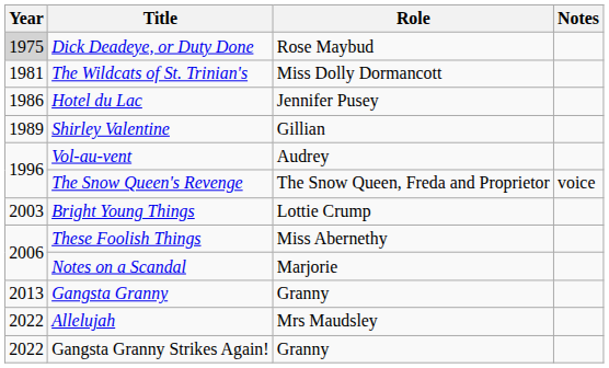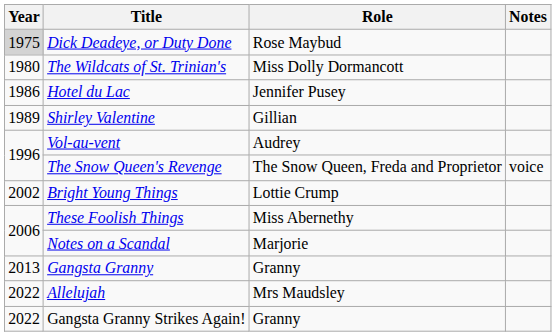 <table class="wikitable sortable">
 <tr>
 <th>Year</th>
 <th>Title</th>
 <th>Role</th>
 <th class = "unsortable">Notes</th>
 </tr>
 <tr>
 <td style="background: lightgrey;">1975</td>
 <td><em><a href='#'>Dick Deadeye, or Duty Done</a></em></td>
 <td>Rose Maybud</td>
 <td></td>
 </tr>
 <tr>
-<td>1981</td>
+<td>1980</td>
 <td><em><a href='#'>The Wildcats of St. Trinian's</a></em></td>
 <td>Miss Dolly Dormancott</td>
 <td></td>
 </tr>
 <tr>
 <td>1986</td>
 <td><em><a href='#'>Hotel du Lac</a></em></td>
 <td>Jennifer Pusey</td>
 <td></td>
 </tr>
 <tr>
 <td>1989</td>
 <td><em><a href='#'>Shirley Valentine</a></em></td>
 <td>Gillian</td>
 <td></td>
 </tr>
 <tr>
 <td rowspan=2>1996</td>
 <td><em><a href='#'>Vol-au-vent</a></em></td>
 <td>Audrey</td>
 <td></td>
 </tr>
 <tr>
 <td><em><a href='#'>The Snow Queen's Revenge</a></em></td>
 <td>The Snow Queen, Freda and Proprietor</td>
 <td>voice</td>
 </tr>
 <tr>
-<td>2003</td>
+<td>2002</td>
 <td><em><a href='#'>Bright Young Things</a></em></td>
 <td>Lottie Crump</td>
 <td></td>
 </tr>
 <tr>
 <td rowspan=2>2006</td>
 <td><em><a href='#'>These Foolish Things</a></em></td>
 <td>Miss Abernethy</td>
 <td></td>
 </tr>
 <tr>
 <td><em><a href='#'>Notes on a Scandal</a></em></td>
 <td>Marjorie</td>
 <td></td>
 </tr>
 <tr>
 <td>2013</td>
 <td><em><a href='#'>Gangsta Granny</a></em></td>
 <td>Granny</td>
 <td></td>
 </tr>
 <tr>
 <td rowspan=1>2022</td>
 <td><em><a href='#'>Allelujah</a></em></td>
 <td>Mrs Maudsley</td>
 <td></td>
 </tr>
 <tr>
 <td>2022</td>
 <td>Gangsta Granny Strikes Again!</td>
 <td>Granny</td>
 <td></td>
 </tr>
 </table>
